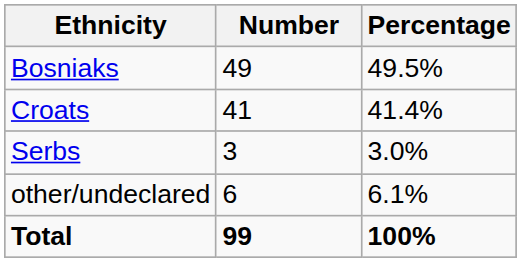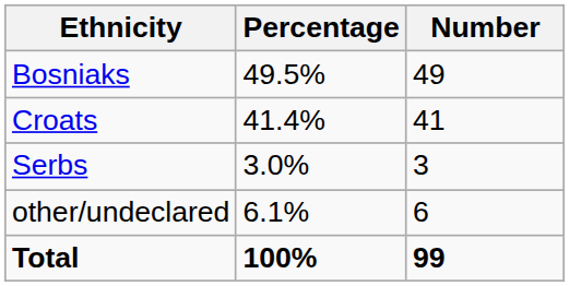 <table class="wikitable">
 <tr>
 <th width="100px">Ethnicity</th>
+<th width="80px">Percentage</th>
 <th width="80px">Number</th>
-<th width="80px">Percentage</th>
 </tr>
 <tr>
 <td><a href='#'>Bosniaks</a></td>
+<td>49.5%</td>
 <td>49</td>
-<td>49.5%</td>
 </tr>
 <tr>
 <td><a href='#'>Croats</a></td>
+<td>41.4%</td>
 <td>41</td>
-<td>41.4%</td>
 </tr>
 <tr>
 <td><a href='#'>Serbs</a></td>
+<td>3.0%</td>
 <td>3</td>
-<td>3.0%</td>
 </tr>
 <tr>
 <td>other/undeclared</td>
+<td>6.1%</td>
 <td>6</td>
-<td>6.1%</td>
 </tr>
 <tr>
 <td><strong>Total</strong></td>
+<td><strong>100%</strong></td>
 <td><strong>99</strong></td>
-<td><strong>100%</strong></td>
 </tr>
 </table>
